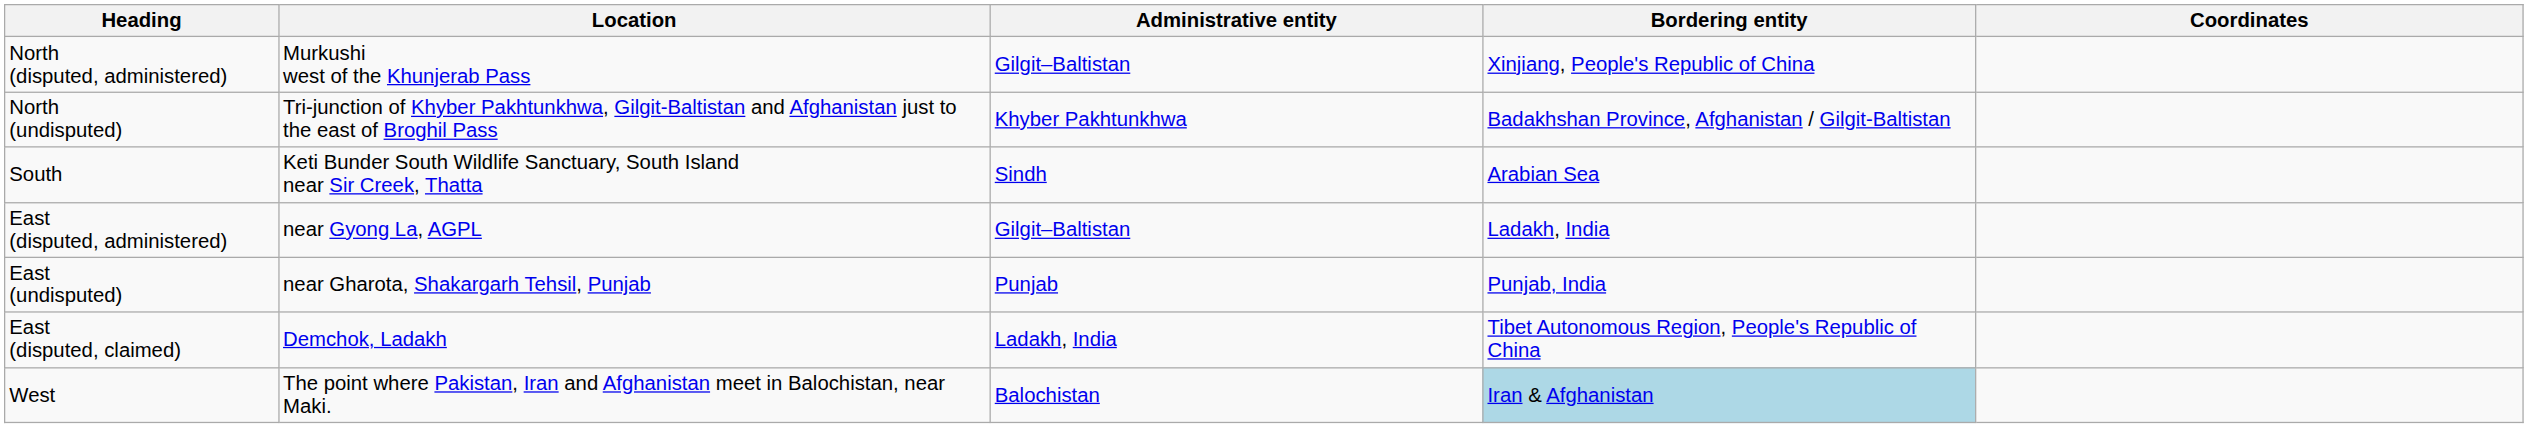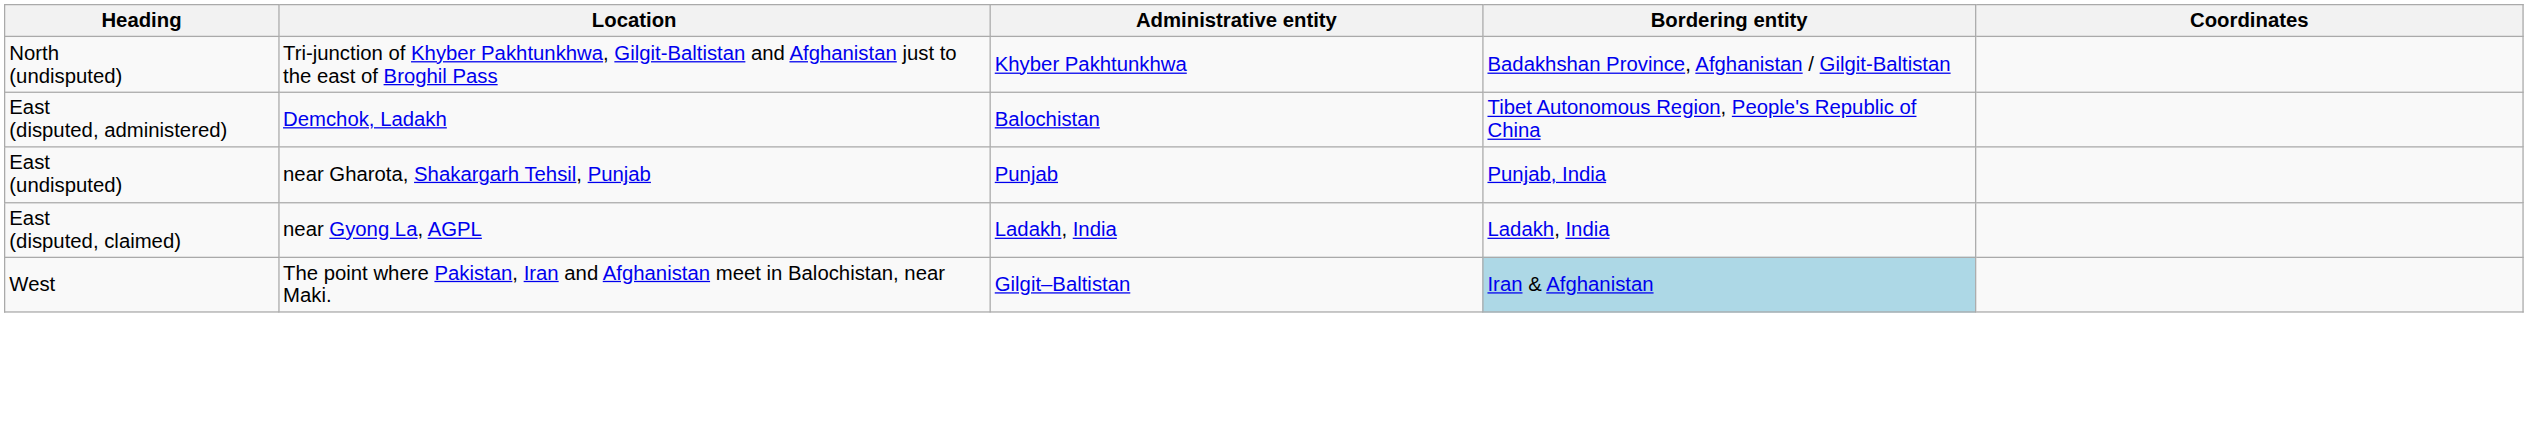 <table class="wikitable" width="100%">
 <tr>
 <th width="10%">Heading</th>
 <th width="26%">Location</th>
 <th width="18%">Administrative entity</th>
 <th width="18%">Bordering entity</th>
 <th width="20%" class="unsortable">Coordinates</th>
 </tr>
 <tr class="vcard">
-<td>North<br>(disputed, administered)</td>
-<td class="fn org">Murkushi<br>west of the <a href='#'>Khunjerab Pass</a></td>
-<td><a href='#'>Gilgit–Baltistan</a></td>
-<td><a href='#'>Xinjiang</a>, <a href='#'>People's Republic of China</a></td>
-<td></td>
-</tr>
-<tr class="vcard">
 <td>North<br>(undisputed)</td>
 <td class="fn org">Tri-junction of <a href='#'>Khyber Pakhtunkhwa</a>, <a href='#'>Gilgit-Baltistan</a> and <a href='#'>Afghanistan</a> just to the east of <a href='#'>Broghil Pass</a></td>
 <td><a href='#'>Khyber Pakhtunkhwa</a></td>
 <td><a href='#'>Badakhshan Province</a>, <a href='#'>Afghanistan</a> / <a href='#'>Gilgit-Baltistan</a></td>
 <td></td>
 </tr>
 <tr class="vcard">
-<td>South</td>
-<td class="fn org">Keti Bunder South Wildlife Sanctuary, South Island<br>near <a href='#'>Sir Creek</a>, <a href='#'>Thatta</a></td>
-<td><a href='#'>Sindh</a></td>
-<td><a href='#'>Arabian Sea</a></td>
-<td></td>
-</tr>
-<tr class="vcard">
 <td>East<br>(disputed, administered)</td>
-<td class="fn org">near <a href='#'>Gyong La</a>, <a href='#'>AGPL</a></td>
-<td><a href='#'>Gilgit–Baltistan</a></td>
-<td><a href='#'>Ladakh</a>, <a href='#'>India</a></td>
+<td class="fn org"><a href='#'>Demchok, Ladakh</a></td>
+<td><a href='#'>Balochistan</a></td>
+<td><a href='#'>Tibet Autonomous Region</a>, <a href='#'>People's Republic of China</a></td>
 <td></td>
 </tr>
 <tr class="vcard">
 <td>East<br>(undisputed)</td>
 <td class="fn org">near Gharota, <a href='#'>Shakargarh Tehsil</a>, <a href='#'>Punjab</a></td>
 <td><a href='#'>Punjab</a></td>
 <td><a href='#'>Punjab, India</a></td>
 <td><br></td>
 </tr>
 <tr class="vcard">
 <td>East<br>(disputed, claimed)</td>
-<td class="fn org"><a href='#'>Demchok, Ladakh</a></td>
+<td class="fn org">near <a href='#'>Gyong La</a>, <a href='#'>AGPL</a></td>
 <td><a href='#'>Ladakh</a>, <a href='#'>India</a></td>
-<td><a href='#'>Tibet Autonomous Region</a>, <a href='#'>People's Republic of China</a></td>
+<td><a href='#'>Ladakh</a>, <a href='#'>India</a></td>
 <td></td>
 </tr>
 <tr class="vcard">
 <td>West</td>
 <td class="fn org">The point where <a href='#'>Pakistan</a>, <a href='#'>Iran</a> and <a href='#'>Afghanistan</a> meet in Balochistan, near Maki.</td>
-<td><a href='#'>Balochistan</a></td>
+<td><a href='#'>Gilgit–Baltistan</a></td>
 <td style="background: lightblue;"><a href='#'>Iran</a> & <a href='#'>Afghanistan</a></td>
 <td></td>
 </tr>
 </table>
